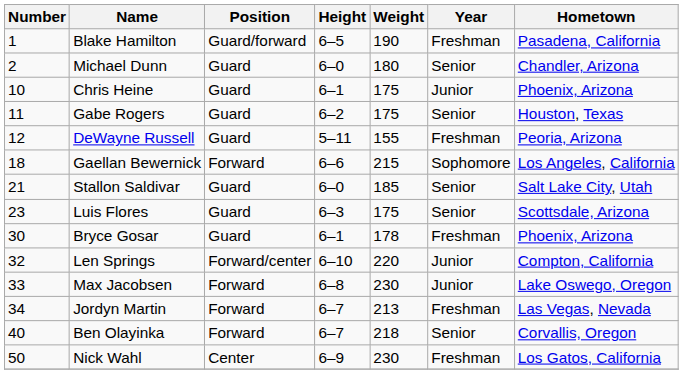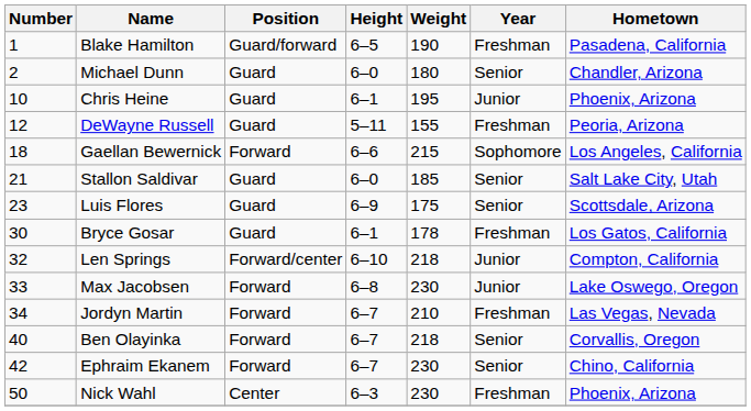 <table class="wikitable" style="font-size: 95%;">
 <tr>
 <th>Number</th>
 <th>Name</th>
 <th>Position</th>
 <th>Height</th>
 <th>Weight</th>
 <th>Year</th>
 <th>Hometown</th>
 </tr>
 <tr>
 <td>1</td>
 <td>Blake Hamilton</td>
 <td>Guard/forward</td>
 <td>6–5</td>
 <td>190</td>
 <td>Freshman</td>
 <td><a href='#'>Pasadena, California</a></td>
 </tr>
 <tr>
 <td>2</td>
 <td>Michael Dunn</td>
 <td>Guard</td>
 <td>6–0</td>
 <td>180</td>
 <td>Senior</td>
 <td><a href='#'>Chandler, Arizona</a></td>
 </tr>
 <tr>
 <td>10</td>
 <td>Chris Heine</td>
 <td>Guard</td>
 <td>6–1</td>
-<td>175</td>
+<td>195</td>
 <td>Junior</td>
 <td><a href='#'>Phoenix, Arizona</a></td>
-</tr>
-<tr>
-<td>11</td>
-<td>Gabe Rogers</td>
-<td>Guard</td>
-<td>6–2</td>
-<td>175</td>
-<td>Senior</td>
-<td><a href='#'>Houston</a>, <a href='#'>Texas</a></td>
 </tr>
 <tr>
 <td>12</td>
 <td><a href='#'>DeWayne Russell</a></td>
 <td>Guard</td>
 <td>5–11</td>
 <td>155</td>
 <td>Freshman</td>
 <td><a href='#'>Peoria, Arizona</a></td>
 </tr>
 <tr>
 <td>18</td>
 <td>Gaellan Bewernick</td>
 <td>Forward</td>
 <td>6–6</td>
 <td>215</td>
 <td>Sophomore</td>
 <td><a href='#'>Los Angeles</a>, <a href='#'>California</a></td>
 </tr>
 <tr>
 <td>21</td>
 <td>Stallon Saldivar</td>
 <td>Guard</td>
 <td>6–0</td>
 <td>185</td>
 <td>Senior</td>
 <td><a href='#'>Salt Lake City</a>, <a href='#'>Utah</a></td>
 </tr>
 <tr>
 <td>23</td>
 <td>Luis Flores</td>
 <td>Guard</td>
-<td>6–3</td>
+<td>6–9</td>
 <td>175</td>
 <td>Senior</td>
 <td><a href='#'>Scottsdale, Arizona</a></td>
 </tr>
 <tr>
 <td>30</td>
 <td>Bryce Gosar</td>
 <td>Guard</td>
 <td>6–1</td>
 <td>178</td>
 <td>Freshman</td>
-<td><a href='#'>Phoenix, Arizona</a></td>
+<td><a href='#'>Los Gatos, California</a></td>
 </tr>
 <tr>
 <td>32</td>
 <td>Len Springs</td>
 <td>Forward/center</td>
 <td>6–10</td>
-<td>220</td>
+<td>218</td>
 <td>Junior</td>
 <td><a href='#'>Compton, California</a></td>
 </tr>
 <tr>
 <td>33</td>
 <td>Max Jacobsen</td>
 <td>Forward</td>
 <td>6–8</td>
 <td>230</td>
 <td>Junior</td>
 <td><a href='#'>Lake Oswego, Oregon</a></td>
 </tr>
 <tr>
 <td>34</td>
 <td>Jordyn Martin</td>
 <td>Forward</td>
 <td>6–7</td>
-<td>213</td>
+<td>210</td>
 <td>Freshman</td>
 <td><a href='#'>Las Vegas</a>, <a href='#'>Nevada</a></td>
 </tr>
 <tr>
 <td>40</td>
 <td>Ben Olayinka</td>
 <td>Forward</td>
 <td>6–7</td>
 <td>218</td>
 <td>Senior</td>
 <td><a href='#'>Corvallis, Oregon</a></td>
 </tr>
 <tr>
+<td>42</td>
+<td>Ephraim Ekanem</td>
+<td>Forward</td>
+<td>6–7</td>
+<td>230</td>
+<td>Senior</td>
+<td><a href='#'>Chino, California</a></td>
+</tr>
+<tr>
 <td>50</td>
 <td>Nick Wahl</td>
 <td>Center</td>
-<td>6–9</td>
+<td>6–3</td>
 <td>230</td>
 <td>Freshman</td>
-<td><a href='#'>Los Gatos, California</a></td>
+<td><a href='#'>Phoenix, Arizona</a></td>
 </tr>
 <tr>
 </tr>
 </table>
